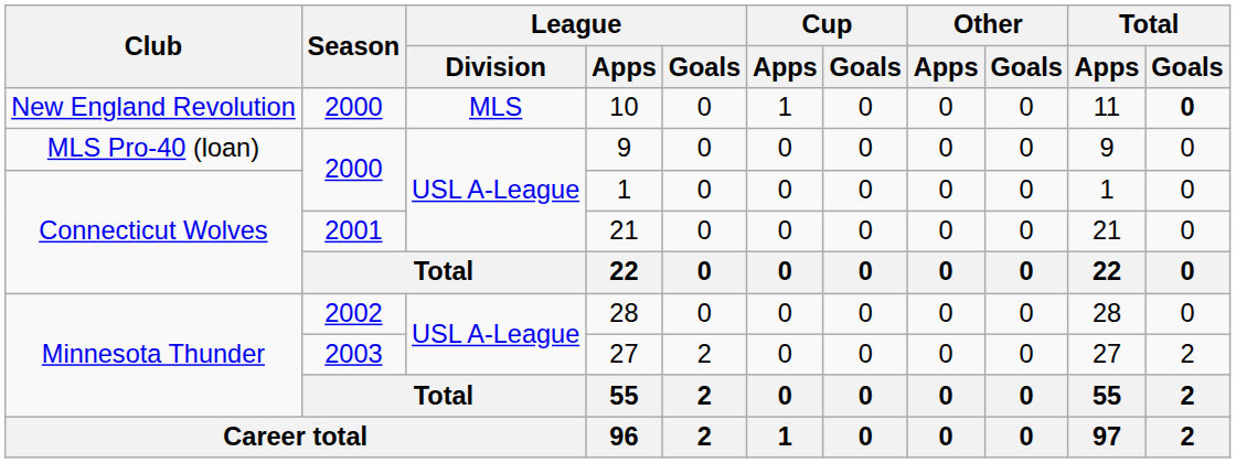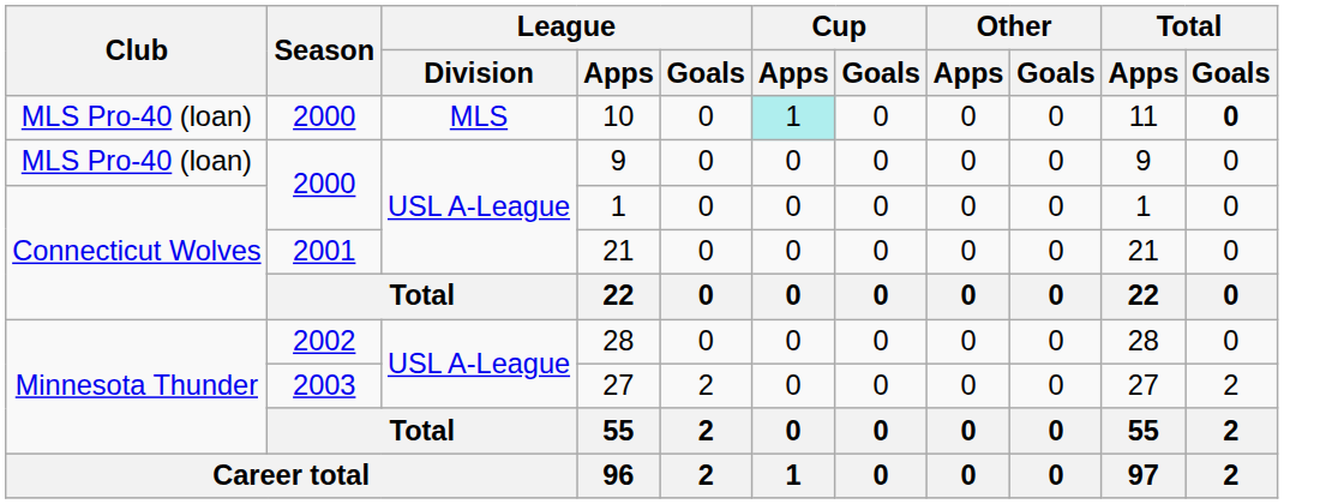 <table class="wikitable" style="text-align: center">
 <tr>
 <th rowspan="2">Club</th>
 <th rowspan="2">Season</th>
 <th colspan="3">League</th>
 <th colspan="2">Cup</th>
 <th colspan="2">Other</th>
 <th colspan="2">Total</th>
 </tr>
 <tr>
 <th>Division</th>
 <th>Apps</th>
 <th>Goals</th>
 <th>Apps</th>
 <th>Goals</th>
 <th>Apps</th>
 <th>Goals</th>
 <th>Apps</th>
 <th>Goals</th>
 </tr>
 <tr>
-<td><a href='#'>New England Revolution</a></td>
+<td><a href='#'>MLS Pro-40</a> (loan)</td>
 <td><a href='#'>2000</a></td>
 <td><a href='#'>MLS</a></td>
 <td>10</td>
 <td>0</td>
-<td>1</td>
+<td style="background: paleturquoise;">1</td>
 <td>0</td>
 <td>0</td>
 <td>0</td>
 <td>11</td>
 <td><strong>0</strong></td>
 </tr>
 <tr>
 <td><a href='#'>MLS Pro-40</a> (loan)</td>
 <td rowspan="2"><a href='#'>2000</a></td>
 <td rowspan="3"><a href='#'>USL A-League</a></td>
 <td>9</td>
 <td>0</td>
 <td>0</td>
 <td>0</td>
 <td>0</td>
 <td>0</td>
 <td>9</td>
 <td>0</td>
 </tr>
 <tr>
 <td rowspan="3"><a href='#'>Connecticut Wolves</a></td>
 <td>1</td>
 <td>0</td>
 <td>0</td>
 <td>0</td>
 <td>0</td>
 <td>0</td>
 <td>1</td>
 <td>0</td>
 </tr>
 <tr>
 <td><a href='#'>2001</a></td>
 <td>21</td>
 <td>0</td>
 <td>0</td>
 <td>0</td>
 <td>0</td>
 <td>0</td>
 <td>21</td>
 <td>0</td>
 </tr>
 <tr>
 <th colspan="2"><strong>Total</strong></th>
 <th>22</th>
 <th>0</th>
 <th>0</th>
 <th>0</th>
 <th>0</th>
 <th>0</th>
 <th>22</th>
 <th>0</th>
 </tr>
 <tr>
 <td rowspan="3"><a href='#'>Minnesota Thunder</a></td>
 <td><a href='#'>2002</a></td>
 <td rowspan="2"><a href='#'>USL A-League</a></td>
 <td>28</td>
 <td>0</td>
 <td>0</td>
 <td>0</td>
 <td>0</td>
 <td>0</td>
 <td>28</td>
 <td>0</td>
 </tr>
 <tr>
 <td><a href='#'>2003</a></td>
 <td>27</td>
 <td>2</td>
 <td>0</td>
 <td>0</td>
 <td>0</td>
 <td>0</td>
 <td>27</td>
 <td>2</td>
 </tr>
 <tr>
 <th colspan="2"><strong>Total</strong></th>
 <th>55</th>
 <th>2</th>
 <th>0</th>
 <th>0</th>
 <th>0</th>
 <th>0</th>
 <th>55</th>
 <th>2</th>
 </tr>
 <tr>
 <th colspan="3"><strong>Career total</strong></th>
 <th>96</th>
 <th>2</th>
 <th>1</th>
 <th>0</th>
 <th>0</th>
 <th>0</th>
 <th>97</th>
 <th>2</th>
 </tr>
 </table>
